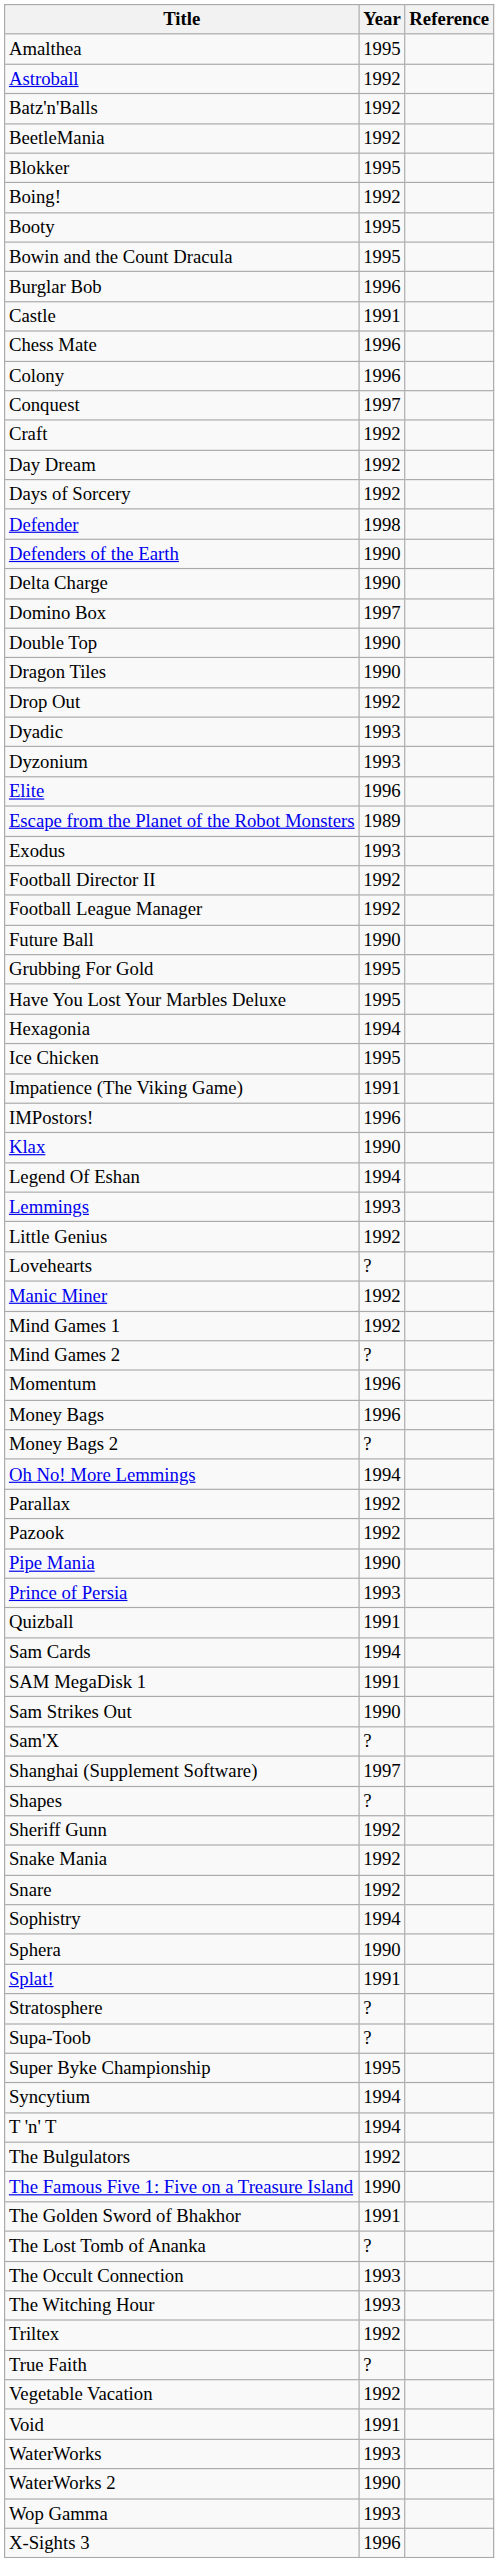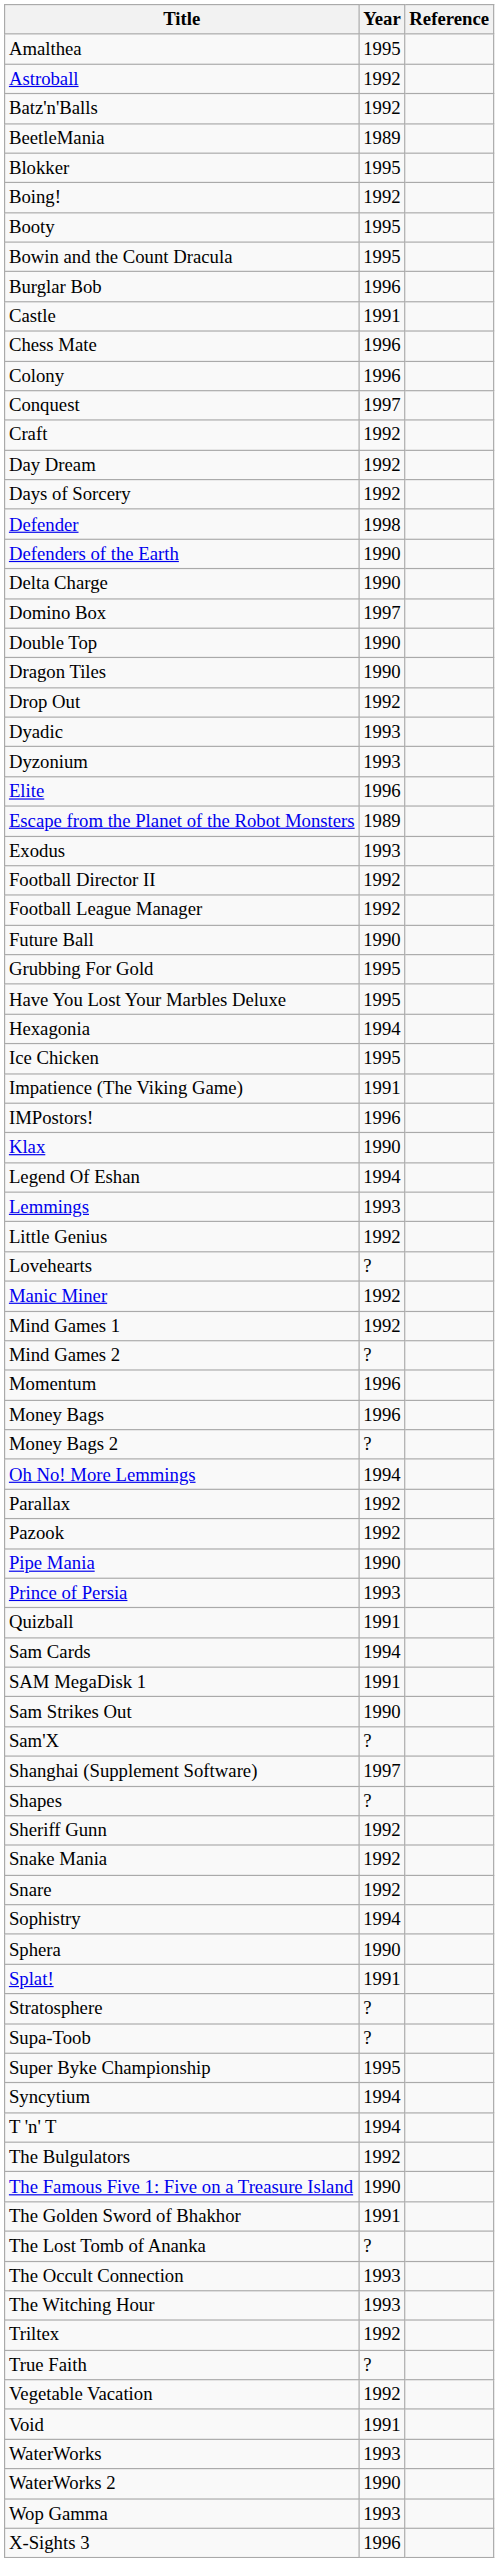 <table class="wikitable sortable">
 <tr>
 <th>Title</th>
 <th>Year</th>
 <th>Reference</th>
 </tr>
 <tr>
 <td>Amalthea</td>
 <td>1995</td>
 <td></td>
 </tr>
 <tr>
 <td><a href='#'>Astroball</a></td>
 <td>1992</td>
 <td></td>
 </tr>
 <tr>
 <td>Batz'n'Balls</td>
 <td>1992</td>
 <td></td>
 </tr>
 <tr>
 <td>BeetleMania</td>
-<td>1992</td>
+<td>1989</td>
 <td></td>
 </tr>
 <tr>
 <td>Blokker</td>
 <td>1995</td>
 <td></td>
 </tr>
 <tr>
 <td>Boing!</td>
 <td>1992</td>
 <td></td>
 </tr>
 <tr>
 <td>Booty</td>
 <td>1995</td>
 <td></td>
 </tr>
 <tr>
 <td>Bowin and the Count Dracula</td>
 <td>1995</td>
 <td></td>
 </tr>
 <tr>
 <td>Burglar Bob</td>
 <td>1996</td>
 <td></td>
 </tr>
 <tr>
 <td>Castle</td>
 <td>1991</td>
 <td></td>
 </tr>
 <tr>
 <td>Chess Mate</td>
 <td>1996</td>
 <td></td>
 </tr>
 <tr>
 <td>Colony</td>
 <td>1996</td>
 <td></td>
 </tr>
 <tr>
 <td>Conquest</td>
 <td>1997</td>
 <td></td>
 </tr>
 <tr>
 <td>Craft</td>
 <td>1992</td>
 <td></td>
 </tr>
 <tr>
 <td>Day Dream</td>
 <td>1992</td>
 <td></td>
 </tr>
 <tr>
 <td>Days of Sorcery</td>
 <td>1992</td>
 <td></td>
 </tr>
 <tr>
 <td><a href='#'>Defender</a></td>
 <td>1998</td>
 <td></td>
 </tr>
 <tr>
 <td><a href='#'>Defenders of the Earth</a></td>
 <td>1990</td>
 <td></td>
 </tr>
 <tr>
 <td>Delta Charge</td>
 <td>1990</td>
 <td></td>
 </tr>
 <tr>
 <td>Domino Box</td>
 <td>1997</td>
 <td></td>
 </tr>
 <tr>
 <td>Double Top</td>
 <td>1990</td>
 <td></td>
 </tr>
 <tr>
 <td>Dragon Tiles</td>
 <td>1990</td>
 <td></td>
 </tr>
 <tr>
 <td>Drop Out</td>
 <td>1992</td>
 <td></td>
 </tr>
 <tr>
 <td>Dyadic</td>
 <td>1993</td>
 <td></td>
 </tr>
 <tr>
 <td>Dyzonium</td>
 <td>1993</td>
 <td></td>
 </tr>
 <tr>
 <td><a href='#'>Elite</a></td>
 <td>1996</td>
 <td></td>
 </tr>
 <tr>
 <td><a href='#'>Escape from the Planet of the Robot Monsters</a></td>
 <td>1989</td>
 <td></td>
 </tr>
 <tr>
 <td>Exodus</td>
 <td>1993</td>
 <td></td>
 </tr>
 <tr>
 <td>Football Director II</td>
 <td>1992</td>
 <td></td>
 </tr>
 <tr>
 <td>Football League Manager</td>
 <td>1992</td>
 <td></td>
 </tr>
 <tr>
 <td>Future Ball</td>
 <td>1990</td>
 <td></td>
 </tr>
 <tr>
 <td>Grubbing For Gold</td>
 <td>1995</td>
 <td></td>
 </tr>
 <tr>
 <td>Have You Lost Your Marbles Deluxe</td>
 <td>1995</td>
 <td></td>
 </tr>
 <tr>
 <td>Hexagonia</td>
 <td>1994</td>
 <td></td>
 </tr>
 <tr>
 <td>Ice Chicken</td>
 <td>1995</td>
 <td></td>
 </tr>
 <tr>
 <td>Impatience (The Viking Game)</td>
 <td>1991</td>
 <td></td>
 </tr>
 <tr>
 <td>IMPostors!</td>
 <td>1996</td>
 <td></td>
 </tr>
 <tr>
 <td><a href='#'>Klax</a></td>
 <td>1990</td>
 <td></td>
 </tr>
 <tr>
 <td>Legend Of Eshan</td>
 <td>1994</td>
 <td></td>
 </tr>
 <tr>
 <td><a href='#'>Lemmings</a></td>
 <td>1993</td>
 <td></td>
 </tr>
 <tr>
 <td>Little Genius</td>
 <td>1992</td>
 <td></td>
 </tr>
 <tr>
 <td>Lovehearts</td>
 <td>?</td>
 <td></td>
 </tr>
 <tr>
 <td><a href='#'>Manic Miner</a></td>
 <td>1992</td>
 <td></td>
 </tr>
 <tr>
 <td>Mind Games 1</td>
 <td>1992</td>
 <td></td>
 </tr>
 <tr>
 <td>Mind Games 2</td>
 <td>?</td>
 <td></td>
 </tr>
 <tr>
 <td>Momentum</td>
 <td>1996</td>
 <td></td>
 </tr>
 <tr>
 <td>Money Bags</td>
 <td>1996</td>
 <td></td>
 </tr>
 <tr>
 <td>Money Bags 2</td>
 <td>?</td>
 <td></td>
 </tr>
 <tr>
 <td><a href='#'>Oh No! More Lemmings</a></td>
 <td>1994</td>
 <td></td>
 </tr>
 <tr>
 <td>Parallax</td>
 <td>1992</td>
 <td></td>
 </tr>
 <tr>
 <td>Pazook</td>
 <td>1992</td>
 <td></td>
 </tr>
 <tr>
 <td><a href='#'>Pipe Mania</a></td>
 <td>1990</td>
 <td></td>
 </tr>
 <tr>
 <td><a href='#'>Prince of Persia</a></td>
 <td>1993</td>
 <td></td>
 </tr>
 <tr>
 <td>Quizball</td>
 <td>1991</td>
 <td></td>
 </tr>
 <tr>
 <td>Sam Cards</td>
 <td>1994</td>
 <td></td>
 </tr>
 <tr>
 <td>SAM MegaDisk 1</td>
 <td>1991</td>
 <td></td>
 </tr>
 <tr>
 <td>Sam Strikes Out</td>
 <td>1990</td>
 <td></td>
 </tr>
 <tr>
 <td>Sam'X</td>
 <td>?</td>
 <td></td>
 </tr>
 <tr>
 <td>Shanghai (Supplement Software)</td>
 <td>1997</td>
 <td></td>
 </tr>
 <tr>
 <td>Shapes</td>
 <td>?</td>
 <td></td>
 </tr>
 <tr>
 <td>Sheriff Gunn</td>
 <td>1992</td>
 <td></td>
 </tr>
 <tr>
 <td>Snake Mania</td>
 <td>1992</td>
 <td></td>
 </tr>
 <tr>
 <td>Snare</td>
 <td>1992</td>
 <td></td>
 </tr>
 <tr>
 <td>Sophistry</td>
 <td>1994</td>
 <td></td>
 </tr>
 <tr>
 <td>Sphera</td>
 <td>1990</td>
 <td></td>
 </tr>
 <tr>
 <td><a href='#'>Splat!</a></td>
 <td>1991</td>
 <td></td>
 </tr>
 <tr>
 <td>Stratosphere</td>
 <td>?</td>
 <td></td>
 </tr>
 <tr>
 <td>Supa-Toob</td>
 <td>?</td>
 <td></td>
 </tr>
 <tr>
 <td>Super Byke Championship</td>
 <td>1995</td>
 <td></td>
 </tr>
 <tr>
 <td>Syncytium</td>
 <td>1994</td>
 <td></td>
 </tr>
 <tr>
 <td>T 'n' T</td>
 <td>1994</td>
 <td></td>
 </tr>
 <tr>
 <td>The Bulgulators</td>
 <td>1992</td>
 <td></td>
 </tr>
 <tr>
 <td><a href='#'>The Famous Five 1: Five on a Treasure Island</a></td>
 <td>1990</td>
 <td></td>
 </tr>
 <tr>
 <td>The Golden Sword of Bhakhor</td>
 <td>1991</td>
 <td></td>
 </tr>
 <tr>
 <td>The Lost Tomb of Ananka</td>
 <td>?</td>
 <td></td>
 </tr>
 <tr>
 <td>The Occult Connection</td>
 <td>1993</td>
 <td></td>
 </tr>
 <tr>
 <td>The Witching Hour</td>
 <td>1993</td>
 <td></td>
 </tr>
 <tr>
 <td>Triltex</td>
 <td>1992</td>
 <td></td>
 </tr>
 <tr>
 <td>True Faith</td>
 <td>?</td>
 <td></td>
 </tr>
 <tr>
 <td>Vegetable Vacation</td>
 <td>1992</td>
 <td></td>
 </tr>
 <tr>
 <td>Void</td>
 <td>1991</td>
 <td></td>
 </tr>
 <tr>
 <td>WaterWorks</td>
 <td>1993</td>
 <td></td>
 </tr>
 <tr>
 <td>WaterWorks 2</td>
 <td>1990</td>
 <td></td>
 </tr>
 <tr>
 <td>Wop Gamma</td>
 <td>1993</td>
 <td></td>
 </tr>
 <tr>
 <td>X-Sights 3</td>
 <td>1996</td>
 <td></td>
 </tr>
 </table>
